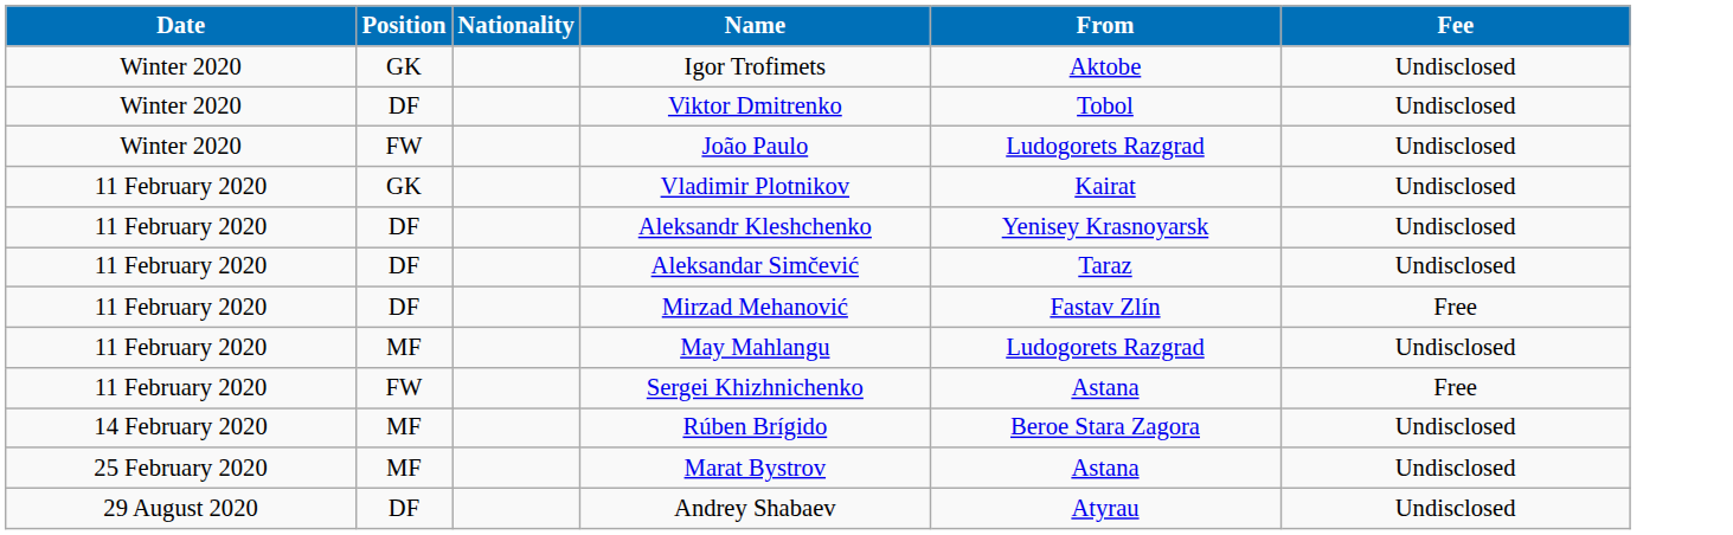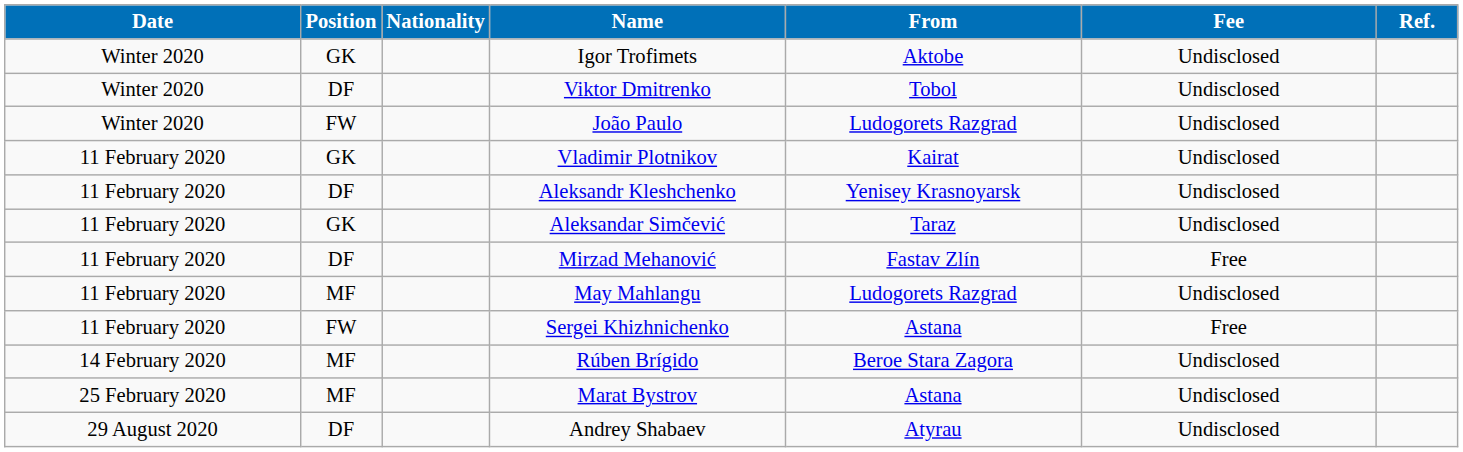 <table class="wikitable"  style="text-align:center; font-size:90%; ">
 <tr>
 <th style="background:#0070B8; color:#FFFFFF; width:200px;">Date</th>
 <th style="background:#0070B8; color:#FFFFFF; width:50px;">Position</th>
 <th style="background:#0070B8; color:#FFFFFF; width:50px;">Nationality</th>
 <th style="background:#0070B8; color:#FFFFFF; width:200px;">Name</th>
 <th style="background:#0070B8; color:#FFFFFF; width:200px;">From</th>
 <th style="background:#0070B8; color:#FFFFFF; width:200px;">Fee</th>
+<th style="background:#0070B8; color:#FFFFFF; width:50px;">Ref.</th>
 </tr>
 <tr>
 <td>Winter 2020</td>
 <td>GK</td>
 <td></td>
 <td>Igor Trofimets</td>
 <td><a href='#'>Aktobe</a></td>
 <td>Undisclosed</td>
+<td></td>
 </tr>
 <tr>
 <td>Winter 2020</td>
 <td>DF</td>
 <td></td>
 <td><a href='#'>Viktor Dmitrenko</a></td>
 <td><a href='#'>Tobol</a></td>
 <td>Undisclosed</td>
+<td></td>
 </tr>
 <tr>
 <td>Winter 2020</td>
 <td>FW</td>
 <td></td>
 <td><a href='#'>João Paulo</a></td>
 <td><a href='#'>Ludogorets Razgrad</a></td>
 <td>Undisclosed</td>
+<td></td>
 </tr>
 <tr>
 <td>11 February 2020</td>
 <td>GK</td>
 <td></td>
 <td><a href='#'>Vladimir Plotnikov</a></td>
 <td><a href='#'>Kairat</a></td>
 <td>Undisclosed</td>
+<td></td>
 </tr>
 <tr>
 <td>11 February 2020</td>
 <td>DF</td>
 <td></td>
 <td><a href='#'>Aleksandr Kleshchenko</a></td>
 <td><a href='#'>Yenisey Krasnoyarsk</a></td>
 <td>Undisclosed</td>
+<td></td>
 </tr>
 <tr>
 <td>11 February 2020</td>
-<td>DF</td>
+<td>GK</td>
 <td></td>
 <td><a href='#'>Aleksandar Simčević</a></td>
 <td><a href='#'>Taraz</a></td>
 <td>Undisclosed</td>
+<td></td>
 </tr>
 <tr>
 <td>11 February 2020</td>
 <td>DF</td>
 <td></td>
 <td><a href='#'>Mirzad Mehanović</a></td>
 <td><a href='#'>Fastav Zlín</a></td>
 <td>Free</td>
+<td></td>
 </tr>
 <tr>
 <td>11 February 2020</td>
 <td>MF</td>
 <td></td>
 <td><a href='#'>May Mahlangu</a></td>
 <td><a href='#'>Ludogorets Razgrad</a></td>
 <td>Undisclosed</td>
+<td></td>
 </tr>
 <tr>
 <td>11 February 2020</td>
 <td>FW</td>
 <td></td>
 <td><a href='#'>Sergei Khizhnichenko</a></td>
 <td><a href='#'>Astana</a></td>
 <td>Free</td>
+<td></td>
 </tr>
 <tr>
 <td>14 February 2020</td>
 <td>MF</td>
 <td></td>
 <td><a href='#'>Rúben Brígido</a></td>
 <td><a href='#'>Beroe Stara Zagora</a></td>
 <td>Undisclosed</td>
+<td></td>
 </tr>
 <tr>
 <td>25 February 2020</td>
 <td>MF</td>
 <td></td>
 <td><a href='#'>Marat Bystrov</a></td>
 <td><a href='#'>Astana</a></td>
 <td>Undisclosed</td>
+<td></td>
 </tr>
 <tr>
 <td>29 August 2020</td>
 <td>DF</td>
 <td></td>
 <td>Andrey Shabaev</td>
 <td><a href='#'>Atyrau</a></td>
 <td>Undisclosed</td>
+<td></td>
 </tr>
 </table>
